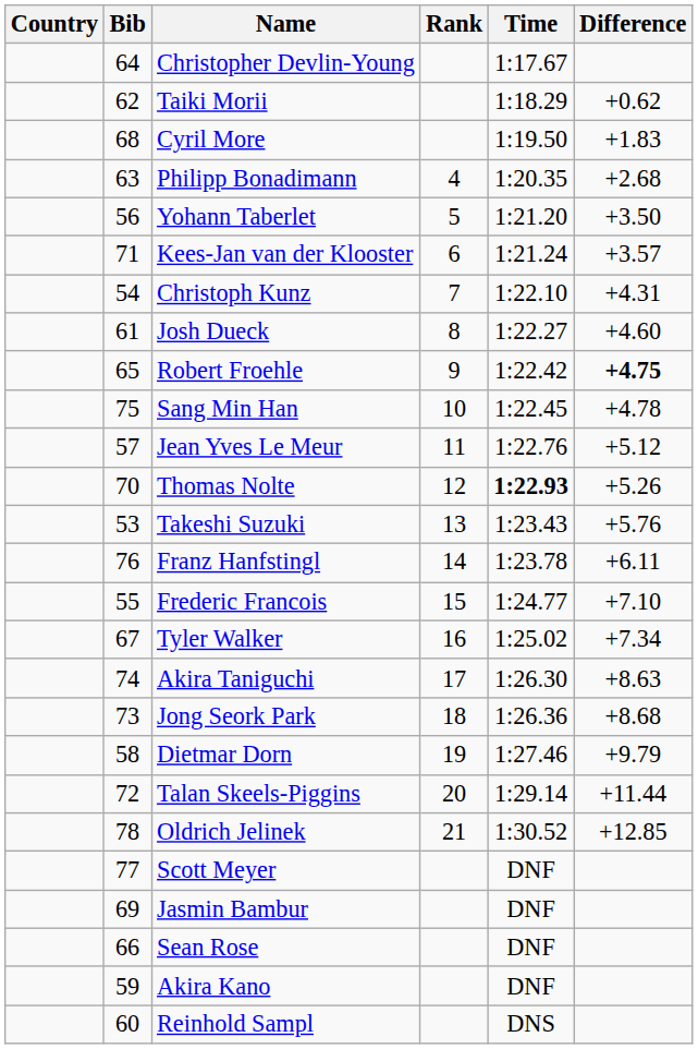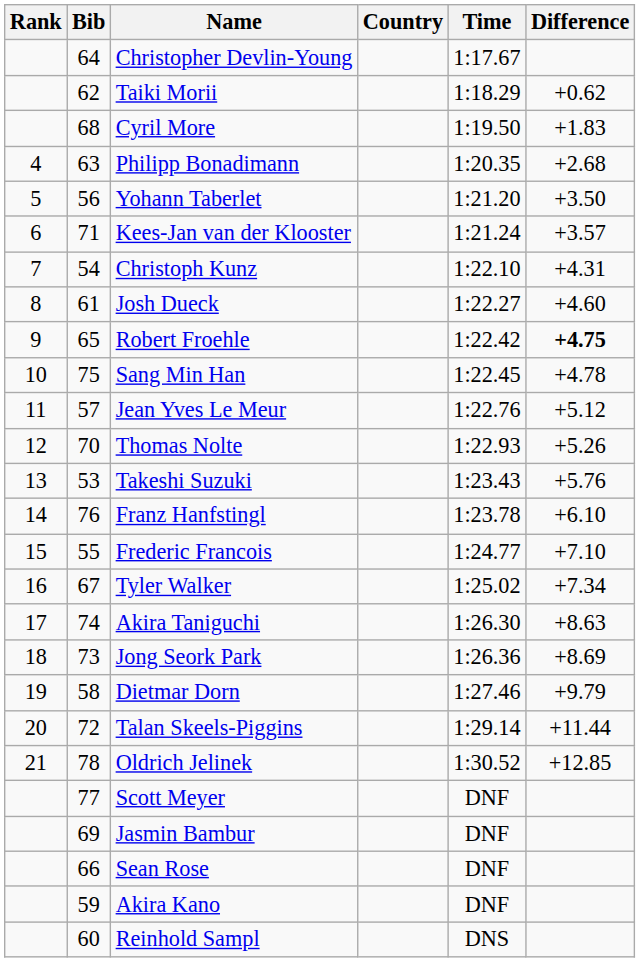 <table class="wikitable sortable" style="text-align:center">
 <tr>
-<th>Country</th>
+<th>Rank</th>
 <th>Bib</th>
 <th>Name</th>
-<th>Rank</th>
+<th>Country</th>
 <th>Time</th>
 <th>Difference</th>
 </tr>
 <tr>
-<td align=left></td>
+<td></td>
 <td>64</td>
 <td align=left><a href='#'>Christopher Devlin-Young</a></td>
-<td></td>
+<td align=left></td>
 <td>1:17.67</td>
 <td></td>
 </tr>
 <tr>
-<td align=left></td>
+<td></td>
 <td>62</td>
 <td align=left><a href='#'>Taiki Morii</a></td>
-<td></td>
+<td align=left></td>
 <td>1:18.29</td>
 <td>+0.62</td>
 </tr>
 <tr>
-<td align=left></td>
+<td></td>
 <td>68</td>
 <td align=left><a href='#'>Cyril More</a></td>
-<td></td>
+<td align=left></td>
 <td>1:19.50</td>
 <td>+1.83</td>
 </tr>
 <tr>
-<td align=left></td>
+<td>4</td>
 <td>63</td>
 <td align=left><a href='#'>Philipp Bonadimann</a></td>
-<td>4</td>
+<td align=left></td>
 <td>1:20.35</td>
 <td>+2.68</td>
 </tr>
 <tr>
-<td align=left></td>
+<td>5</td>
 <td>56</td>
 <td align=left><a href='#'>Yohann Taberlet</a></td>
-<td>5</td>
+<td align=left></td>
 <td>1:21.20</td>
 <td>+3.50</td>
 </tr>
 <tr>
-<td align=left></td>
+<td>6</td>
 <td>71</td>
 <td align=left><a href='#'>Kees-Jan van der Klooster</a></td>
-<td>6</td>
+<td align=left></td>
 <td>1:21.24</td>
 <td>+3.57</td>
 </tr>
 <tr>
-<td align=left></td>
+<td>7</td>
 <td>54</td>
 <td align=left><a href='#'>Christoph Kunz</a></td>
-<td>7</td>
+<td align=left></td>
 <td>1:22.10</td>
 <td>+4.31</td>
 </tr>
 <tr>
-<td align=left></td>
+<td>8</td>
 <td>61</td>
 <td align=left><a href='#'>Josh Dueck</a></td>
-<td>8</td>
+<td align=left></td>
 <td>1:22.27</td>
 <td>+4.60</td>
 </tr>
 <tr>
-<td align=left></td>
+<td>9</td>
 <td>65</td>
 <td align=left><a href='#'>Robert Froehle</a></td>
-<td>9</td>
+<td align=left></td>
 <td>1:22.42</td>
 <td><strong>+4.75</strong></td>
 </tr>
 <tr>
-<td align=left></td>
+<td>10</td>
 <td>75</td>
 <td align=left><a href='#'>Sang Min Han</a></td>
-<td>10</td>
+<td align=left></td>
 <td>1:22.45</td>
 <td>+4.78</td>
 </tr>
 <tr>
-<td align=left></td>
+<td>11</td>
 <td>57</td>
 <td align=left><a href='#'>Jean Yves Le Meur</a></td>
-<td>11</td>
+<td align=left></td>
 <td>1:22.76</td>
 <td>+5.12</td>
 </tr>
 <tr>
-<td align=left></td>
+<td>12</td>
 <td>70</td>
 <td align=left><a href='#'>Thomas Nolte</a></td>
-<td>12</td>
-<td><strong>1:22.93</strong></td>
+<td align=left></td>
+<td>1:22.93</td>
 <td>+5.26</td>
 </tr>
 <tr>
-<td align=left></td>
+<td>13</td>
 <td>53</td>
 <td align=left><a href='#'>Takeshi Suzuki</a></td>
-<td>13</td>
+<td align=left></td>
 <td>1:23.43</td>
 <td>+5.76</td>
 </tr>
 <tr>
-<td align=left></td>
+<td>14</td>
 <td>76</td>
 <td align=left><a href='#'>Franz Hanfstingl</a></td>
-<td>14</td>
+<td align=left></td>
 <td>1:23.78</td>
-<td>+6.11</td>
+<td>+6.10</td>
 </tr>
 <tr>
-<td align=left></td>
+<td>15</td>
 <td>55</td>
 <td align=left><a href='#'>Frederic Francois</a></td>
-<td>15</td>
+<td align=left></td>
 <td>1:24.77</td>
 <td>+7.10</td>
 </tr>
 <tr>
-<td align=left></td>
+<td>16</td>
 <td>67</td>
 <td align=left><a href='#'>Tyler Walker</a></td>
-<td>16</td>
+<td align=left></td>
 <td>1:25.02</td>
 <td>+7.34</td>
 </tr>
 <tr>
-<td align=left></td>
+<td>17</td>
 <td>74</td>
 <td align=left><a href='#'>Akira Taniguchi</a></td>
-<td>17</td>
+<td align=left></td>
 <td>1:26.30</td>
 <td>+8.63</td>
 </tr>
 <tr>
-<td align=left></td>
+<td>18</td>
 <td>73</td>
 <td align=left><a href='#'>Jong Seork Park</a></td>
-<td>18</td>
+<td align=left></td>
 <td>1:26.36</td>
-<td>+8.68</td>
+<td>+8.69</td>
 </tr>
 <tr>
-<td align=left></td>
+<td>19</td>
 <td>58</td>
 <td align=left><a href='#'>Dietmar Dorn</a></td>
-<td>19</td>
+<td align=left></td>
 <td>1:27.46</td>
 <td>+9.79</td>
 </tr>
 <tr>
-<td align=left></td>
+<td>20</td>
 <td>72</td>
 <td align=left><a href='#'>Talan Skeels-Piggins</a></td>
-<td>20</td>
+<td align=left></td>
 <td>1:29.14</td>
 <td>+11.44</td>
 </tr>
 <tr>
-<td align=left></td>
+<td>21</td>
 <td>78</td>
 <td align=left><a href='#'>Oldrich Jelinek</a></td>
-<td>21</td>
+<td align=left></td>
 <td>1:30.52</td>
 <td>+12.85</td>
 </tr>
 <tr>
-<td align=left></td>
+<td></td>
 <td>77</td>
 <td align=left><a href='#'>Scott Meyer</a></td>
-<td></td>
+<td align=left></td>
 <td>DNF</td>
 <td></td>
 </tr>
 <tr>
-<td align=left></td>
+<td></td>
 <td>69</td>
 <td align=left><a href='#'>Jasmin Bambur</a></td>
-<td></td>
+<td align=left></td>
 <td>DNF</td>
 <td></td>
 </tr>
 <tr>
-<td align=left></td>
+<td></td>
 <td>66</td>
 <td align=left><a href='#'>Sean Rose</a></td>
-<td></td>
+<td align=left></td>
 <td>DNF</td>
 <td></td>
 </tr>
 <tr>
-<td align=left></td>
+<td></td>
 <td>59</td>
 <td align=left><a href='#'>Akira Kano</a></td>
-<td></td>
+<td align=left></td>
 <td>DNF</td>
 <td></td>
 </tr>
 <tr>
-<td align=left></td>
+<td></td>
 <td>60</td>
 <td align=left><a href='#'>Reinhold Sampl</a></td>
-<td></td>
+<td align=left></td>
 <td>DNS</td>
 <td></td>
 </tr>
 </table>
